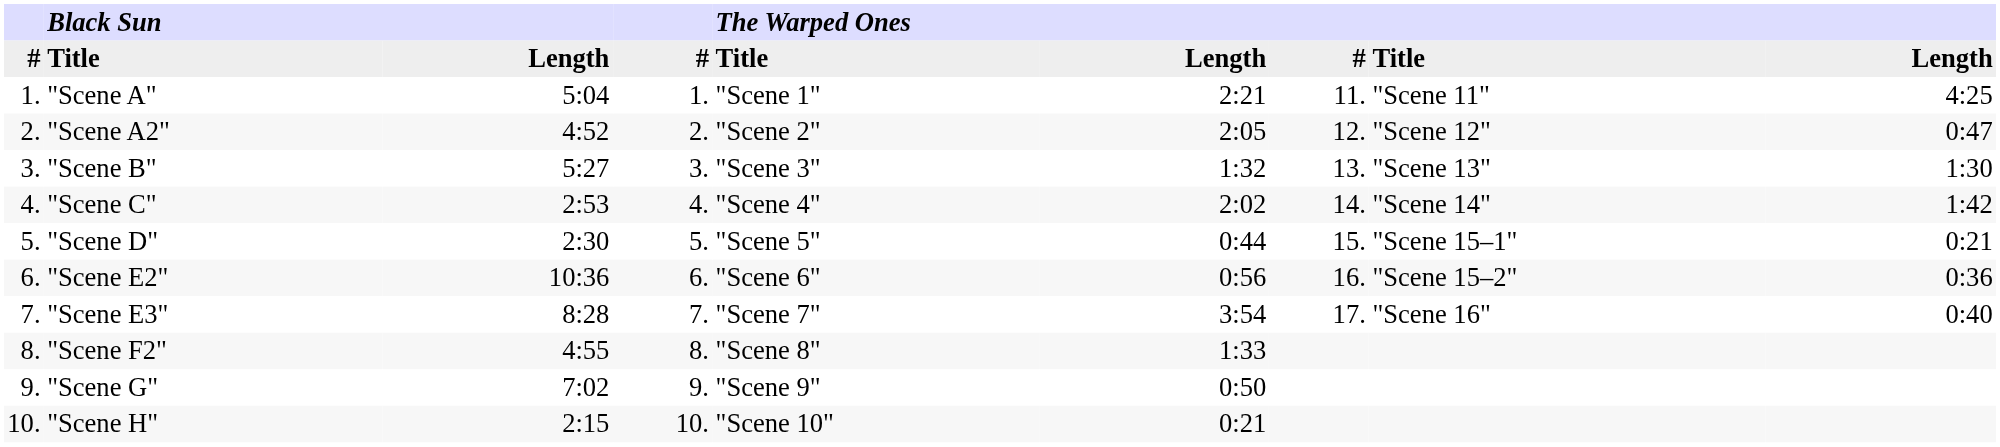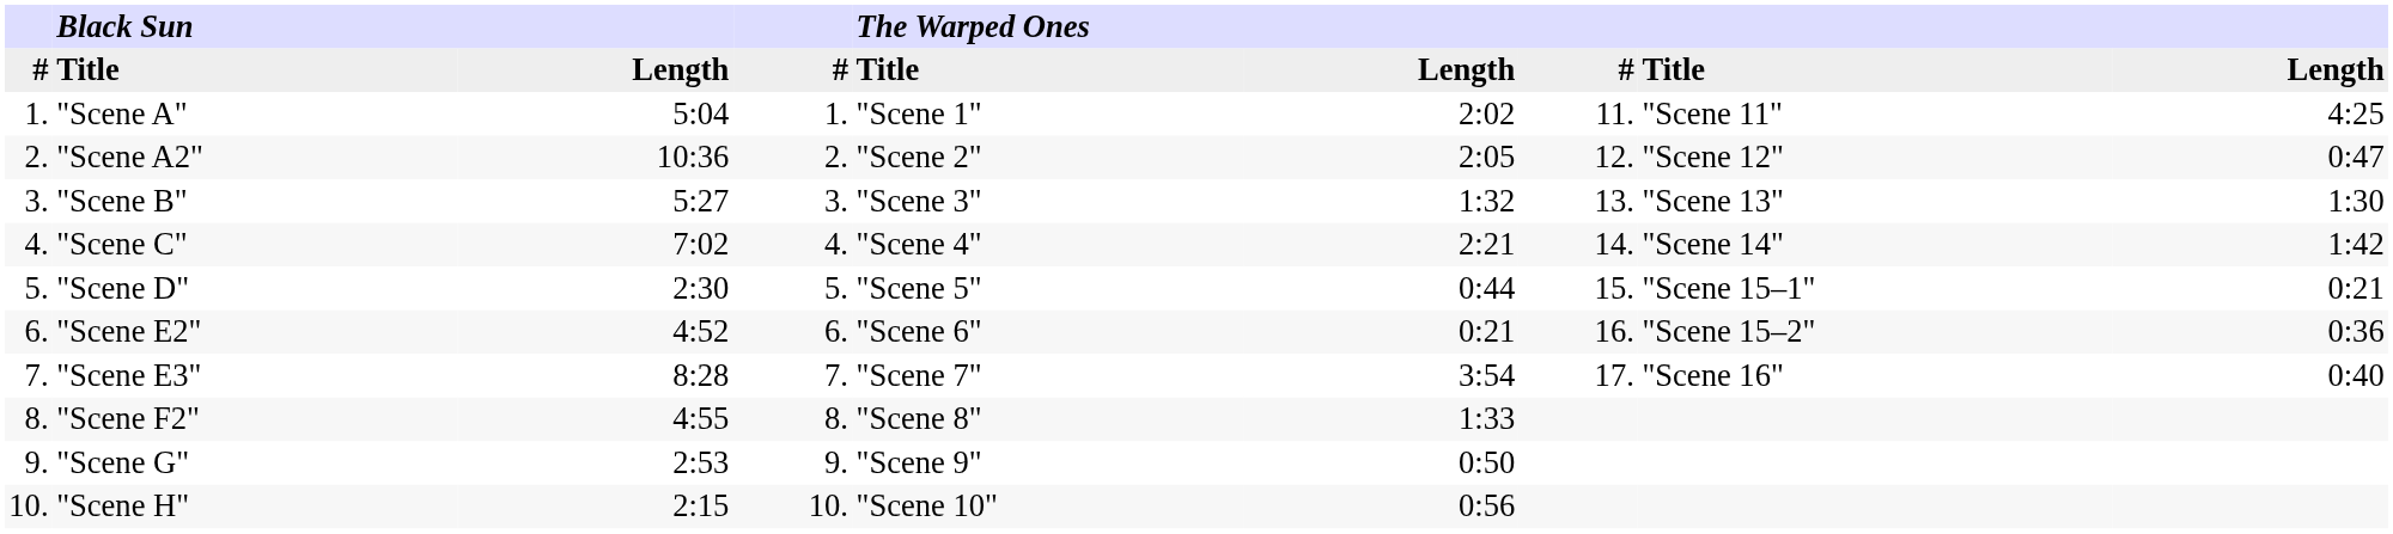 <table cellpadding=2 style="text-align: right; border-width: 0px; border-collapse: collapse;">
 <tr style=background-color:#ddf;>
 <th></th>
 <th colspan=2 align=left><em>Black Sun</em></th>
 <th></th>
 <th colspan=5 align=left><em>The Warped Ones</em></th>
 </tr>
 <tr style=background:#eee;>
 <th width=2%>#</th>
 <th align=left>Title</th>
 <th>Length</th>
 <th width=5%>#</th>
 <th align=left>Title</th>
 <th>Length</th>
 <th width=5%>#</th>
 <th align=left>Title</th>
 <th>Length</th>
 </tr>
 <tr style=background:#fff;>
 <td>1.</td>
 <td align=left>"Scene A"</td>
 <td>5:04</td>
 <td>1.</td>
 <td align=left>"Scene 1"</td>
-<td>2:21</td>
+<td>2:02</td>
 <td>11.</td>
 <td align=left>"Scene 11"</td>
 <td>4:25</td>
 </tr>
 <tr style=background:#f7f7f7;>
 <td>2.</td>
 <td align=left>"Scene A2"</td>
-<td>4:52</td>
+<td>10:36</td>
 <td>2.</td>
 <td align=left>"Scene 2"</td>
 <td>2:05</td>
 <td>12.</td>
 <td align=left>"Scene 12"</td>
 <td>0:47</td>
 </tr>
 <tr style=background:#fff;>
 <td>3.</td>
 <td align=left>"Scene B"</td>
 <td>5:27</td>
 <td>3.</td>
 <td align=left>"Scene 3"</td>
 <td>1:32</td>
 <td>13.</td>
 <td align=left>"Scene 13"</td>
 <td>1:30</td>
 </tr>
 <tr style=background:#f7f7f7;>
 <td>4.</td>
 <td align=left>"Scene C"</td>
-<td>2:53</td>
+<td>7:02</td>
 <td>4.</td>
 <td align=left>"Scene 4"</td>
-<td>2:02</td>
+<td>2:21</td>
 <td>14.</td>
 <td align=left>"Scene 14"</td>
 <td>1:42</td>
 </tr>
 <tr style=background:#fff;>
 <td>5.</td>
 <td align=left>"Scene D"</td>
 <td>2:30</td>
 <td>5.</td>
 <td align=left>"Scene 5"</td>
 <td>0:44</td>
 <td>15.</td>
 <td align=left>"Scene 15–1"</td>
 <td>0:21</td>
 </tr>
 <tr style=background:#f7f7f7;>
 <td>6.</td>
 <td align=left>"Scene E2"</td>
-<td>10:36</td>
+<td>4:52</td>
 <td>6.</td>
 <td align=left>"Scene 6"</td>
-<td>0:56</td>
+<td>0:21</td>
 <td>16.</td>
 <td align=left>"Scene 15–2"</td>
 <td>0:36</td>
 </tr>
 <tr style=background:#fff;>
 <td>7.</td>
 <td align=left>"Scene E3"</td>
 <td>8:28</td>
 <td>7.</td>
 <td align=left>"Scene 7"</td>
 <td>3:54</td>
 <td>17.</td>
 <td align=left>"Scene 16"</td>
 <td>0:40</td>
 </tr>
 <tr style=background:#f7f7f7;>
 <td>8.</td>
 <td align=left>"Scene F2"</td>
 <td>4:55</td>
 <td>8.</td>
 <td align=left>"Scene 8"</td>
 <td>1:33</td>
 <td></td>
 <td></td>
 <td></td>
 </tr>
 <tr style=background:#fff;>
 <td>9.</td>
 <td align=left>"Scene G"</td>
-<td>7:02</td>
+<td>2:53</td>
 <td>9.</td>
 <td align=left>"Scene 9"</td>
 <td>0:50</td>
 <td></td>
 <td></td>
 <td></td>
 </tr>
 <tr style=background:#f7f7f7;>
 <td>10.</td>
 <td align=left>"Scene H"</td>
 <td>2:15</td>
 <td>10.</td>
 <td align=left>"Scene 10"</td>
-<td>0:21</td>
+<td>0:56</td>
 <td></td>
 <td></td>
 <td></td>
 </tr>
 </table>
